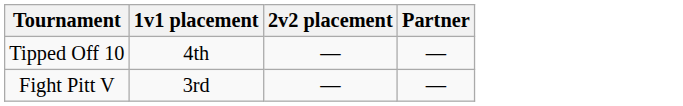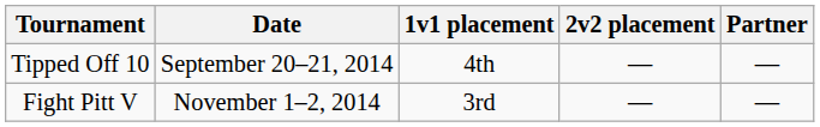 <table class="wikitable collapsible autocollapse" style="text-align:center">
 <tr>
 <th>Tournament</th>
+<th>Date</th>
 <th>1v1 placement</th>
 <th>2v2 placement</th>
 <th>Partner</th>
 </tr>
 <tr>
 <td>Tipped Off 10</td>
+<td>September 20–21, 2014</td>
 <td>4th</td>
 <td>—</td>
 <td>—</td>
 </tr>
 <tr>
 <td>Fight Pitt V</td>
+<td>November 1–2, 2014</td>
 <td>3rd</td>
 <td>—</td>
 <td>—</td>
 </tr>
 </table>
